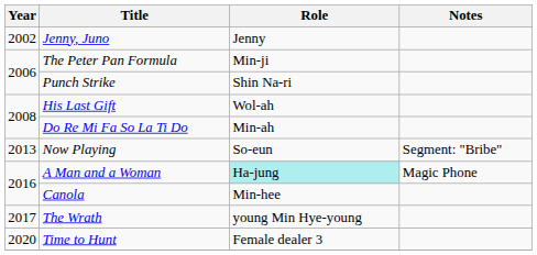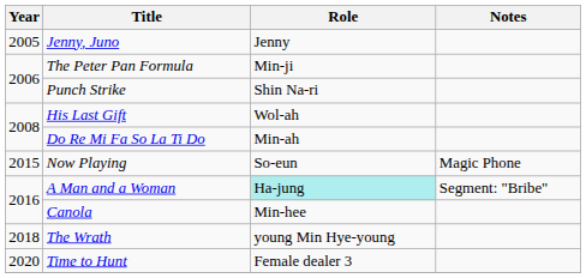 <table class="wikitable" style="width:600px">
 <tr>
 <th width=10>Year</th>
 <th>Title</th>
 <th>Role</th>
 <th>Notes</th>
 </tr>
 <tr>
-<td>2002</td>
+<td>2005</td>
 <td><em><a href='#'>Jenny, Juno</a></em></td>
 <td>Jenny</td>
 <td></td>
 </tr>
 <tr>
 <td rowspan="2">2006</td>
 <td><em>The Peter Pan Formula</em></td>
 <td>Min-ji</td>
 <td></td>
 </tr>
 <tr>
 <td><em>Punch Strike</em></td>
 <td>Shin Na-ri</td>
 <td></td>
 </tr>
 <tr>
 <td rowspan="2">2008</td>
 <td><em><a href='#'>His Last Gift</a></em></td>
 <td>Wol-ah</td>
 <td></td>
 </tr>
 <tr>
 <td><em><a href='#'>Do Re Mi Fa So La Ti Do</a></em></td>
 <td>Min-ah</td>
 <td></td>
 </tr>
 <tr>
-<td>2013</td>
+<td>2015</td>
 <td><em>Now Playing</em></td>
 <td>So-eun</td>
-<td>Segment: "Bribe"</td>
+<td>Magic Phone</td>
 </tr>
 <tr>
 <td rowspan="2">2016</td>
 <td><em><a href='#'>A Man and a Woman</a></em></td>
 <td style="background: paleturquoise;">Ha-jung</td>
-<td>Magic Phone</td>
+<td>Segment: "Bribe"</td>
 </tr>
 <tr>
 <td><em><a href='#'>Canola</a></em></td>
 <td>Min-hee</td>
 <td></td>
 </tr>
 <tr>
-<td>2017</td>
+<td>2018</td>
 <td><em><a href='#'>The Wrath</a></em></td>
 <td>young Min Hye-young</td>
 <td></td>
 </tr>
 <tr>
 <td>2020</td>
 <td><em><a href='#'>Time to Hunt</a></em></td>
 <td>Female dealer 3</td>
 <td></td>
 </tr>
 <tr>
 </tr>
 </table>
